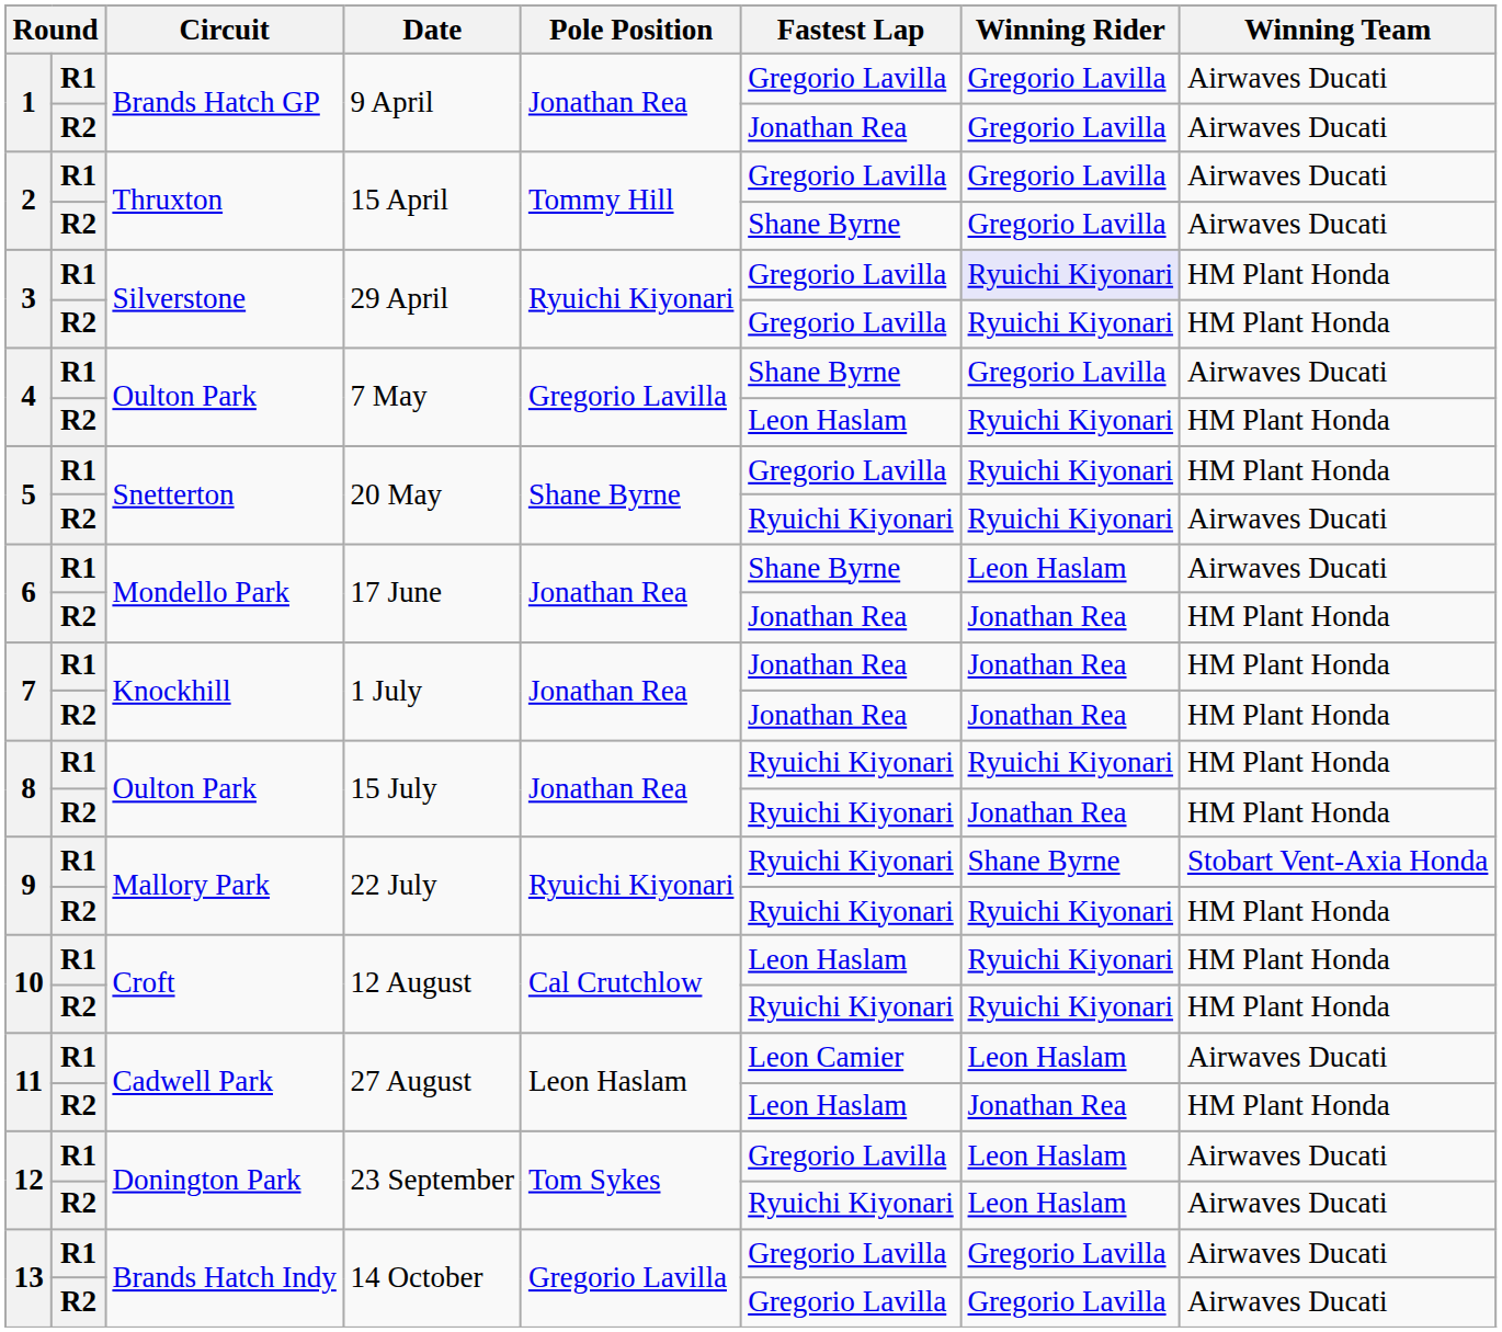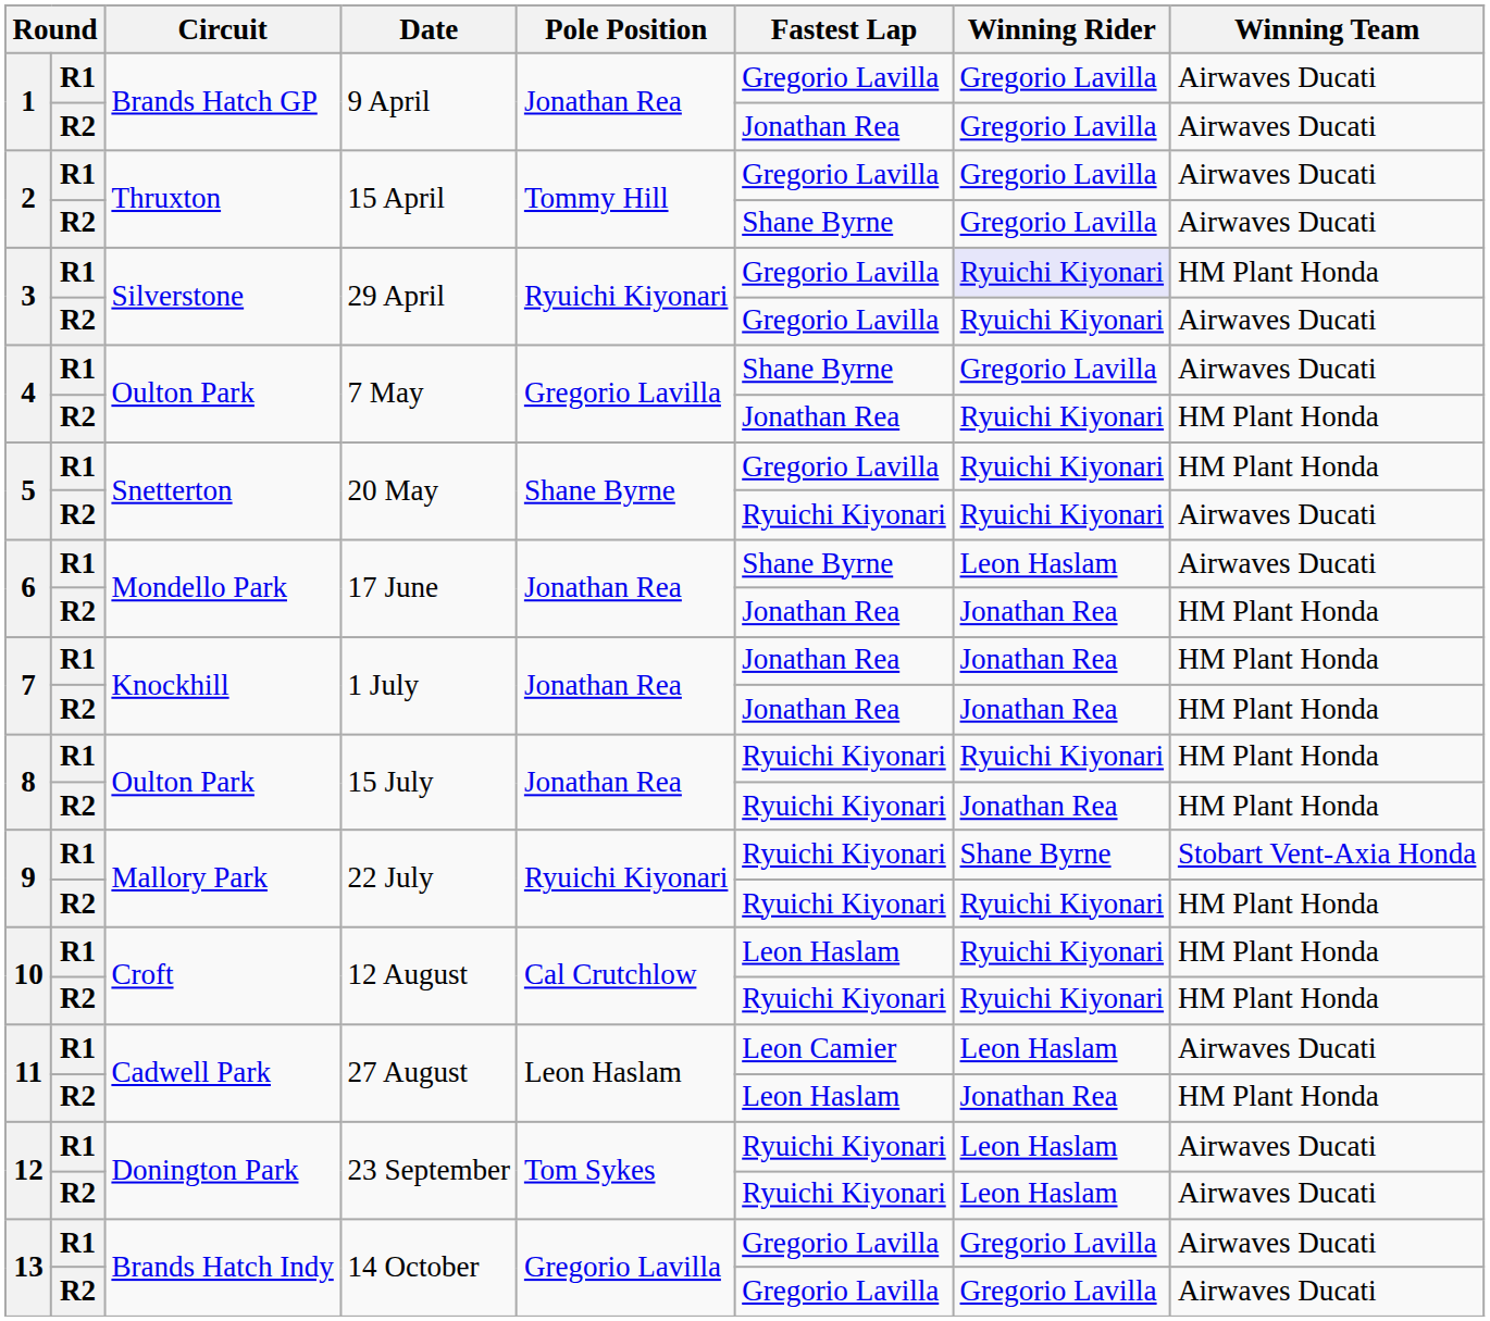 <table class="wikitable" style="font-size: 85%">
 <tr>
 <th colspan=2>Round</th>
 <th>Circuit</th>
 <th>Date</th>
 <th>Pole Position</th>
 <th>Fastest Lap</th>
 <th>Winning Rider</th>
 <th>Winning Team</th>
 </tr>
 <tr>
 <th rowspan=2>1</th>
 <th>R1</th>
 <td rowspan=2> <a href='#'>Brands Hatch GP</a></td>
 <td rowspan=2>9 April</td>
 <td rowspan=2> <a href='#'>Jonathan Rea</a></td>
 <td> <a href='#'>Gregorio Lavilla</a></td>
 <td> <a href='#'>Gregorio Lavilla</a></td>
 <td>Airwaves Ducati</td>
 </tr>
 <tr>
 <th>R2</th>
 <td> <a href='#'>Jonathan Rea</a></td>
 <td> <a href='#'>Gregorio Lavilla</a></td>
 <td>Airwaves Ducati</td>
 </tr>
 <tr>
 <th rowspan=2>2</th>
 <th>R1</th>
 <td rowspan=2> <a href='#'>Thruxton</a></td>
 <td rowspan=2>15 April</td>
 <td rowspan=2> <a href='#'>Tommy Hill</a></td>
 <td> <a href='#'>Gregorio Lavilla</a></td>
 <td> <a href='#'>Gregorio Lavilla</a></td>
 <td>Airwaves Ducati</td>
 </tr>
 <tr>
 <th>R2</th>
 <td> <a href='#'>Shane Byrne</a></td>
 <td> <a href='#'>Gregorio Lavilla</a></td>
 <td>Airwaves Ducati</td>
 </tr>
 <tr>
 <th rowspan=2>3</th>
 <th>R1</th>
 <td rowspan=2> <a href='#'>Silverstone</a></td>
 <td rowspan=2>29 April</td>
 <td rowspan=2> <a href='#'>Ryuichi Kiyonari</a></td>
 <td> <a href='#'>Gregorio Lavilla</a></td>
 <td style="background: lavender;"> <a href='#'>Ryuichi Kiyonari</a></td>
 <td>HM Plant Honda</td>
 </tr>
 <tr>
 <th>R2</th>
 <td> <a href='#'>Gregorio Lavilla</a></td>
 <td> <a href='#'>Ryuichi Kiyonari</a></td>
-<td>HM Plant Honda</td>
+<td>Airwaves Ducati</td>
 </tr>
 <tr>
 <th rowspan=2>4</th>
 <th>R1</th>
 <td rowspan=2> <a href='#'>Oulton Park</a></td>
 <td rowspan=2>7 May</td>
 <td rowspan=2> <a href='#'>Gregorio Lavilla</a></td>
 <td> <a href='#'>Shane Byrne</a></td>
 <td> <a href='#'>Gregorio Lavilla</a></td>
 <td>Airwaves Ducati</td>
 </tr>
 <tr>
 <th>R2</th>
-<td> <a href='#'>Leon Haslam</a></td>
+<td> <a href='#'>Jonathan Rea</a></td>
 <td> <a href='#'>Ryuichi Kiyonari</a></td>
 <td>HM Plant Honda</td>
 </tr>
 <tr>
 <th rowspan=2>5</th>
 <th>R1</th>
 <td rowspan=2> <a href='#'>Snetterton</a></td>
 <td rowspan=2>20 May</td>
 <td rowspan=2> <a href='#'>Shane Byrne</a></td>
 <td> <a href='#'>Gregorio Lavilla</a></td>
 <td> <a href='#'>Ryuichi Kiyonari</a></td>
 <td>HM Plant Honda</td>
 </tr>
 <tr>
 <th>R2</th>
 <td> <a href='#'>Ryuichi Kiyonari</a></td>
 <td> <a href='#'>Ryuichi Kiyonari</a></td>
 <td>Airwaves Ducati</td>
 </tr>
 <tr>
 <th rowspan=2>6</th>
 <th>R1</th>
 <td rowspan=2> <a href='#'>Mondello Park</a></td>
 <td rowspan=2>17 June</td>
 <td rowspan=2> <a href='#'>Jonathan Rea</a></td>
 <td> <a href='#'>Shane Byrne</a></td>
 <td> <a href='#'>Leon Haslam</a></td>
 <td>Airwaves Ducati</td>
 </tr>
 <tr>
 <th>R2</th>
 <td> <a href='#'>Jonathan Rea</a></td>
 <td> <a href='#'>Jonathan Rea</a></td>
 <td>HM Plant Honda</td>
 </tr>
 <tr>
 <th rowspan=2>7</th>
 <th>R1</th>
 <td rowspan=2> <a href='#'>Knockhill</a></td>
 <td rowspan=2>1 July</td>
 <td rowspan=2> <a href='#'>Jonathan Rea</a></td>
 <td> <a href='#'>Jonathan Rea</a></td>
 <td> <a href='#'>Jonathan Rea</a></td>
 <td>HM Plant Honda</td>
 </tr>
 <tr>
 <th>R2</th>
 <td> <a href='#'>Jonathan Rea</a></td>
 <td> <a href='#'>Jonathan Rea</a></td>
 <td>HM Plant Honda</td>
 </tr>
 <tr>
 <th rowspan=2>8</th>
 <th>R1</th>
 <td rowspan=2> <a href='#'>Oulton Park</a></td>
 <td rowspan=2>15 July</td>
 <td rowspan=2> <a href='#'>Jonathan Rea</a></td>
 <td> <a href='#'>Ryuichi Kiyonari</a></td>
 <td> <a href='#'>Ryuichi Kiyonari</a></td>
 <td>HM Plant Honda</td>
 </tr>
 <tr>
 <th>R2</th>
 <td> <a href='#'>Ryuichi Kiyonari</a></td>
 <td> <a href='#'>Jonathan Rea</a></td>
 <td>HM Plant Honda</td>
 </tr>
 <tr>
 <th rowspan=2>9</th>
 <th>R1</th>
 <td rowspan=2> <a href='#'>Mallory Park</a></td>
 <td rowspan=2>22 July</td>
 <td rowspan=2> <a href='#'>Ryuichi Kiyonari</a></td>
 <td> <a href='#'>Ryuichi Kiyonari</a></td>
 <td> <a href='#'>Shane Byrne</a></td>
 <td><a href='#'>Stobart Vent-Axia Honda</a></td>
 </tr>
 <tr>
 <th>R2</th>
 <td> <a href='#'>Ryuichi Kiyonari</a></td>
 <td> <a href='#'>Ryuichi Kiyonari</a></td>
 <td>HM Plant Honda</td>
 </tr>
 <tr>
 <th rowspan=2>10</th>
 <th>R1</th>
 <td rowspan=2> <a href='#'>Croft</a></td>
 <td rowspan=2>12 August</td>
 <td rowspan=2> <a href='#'>Cal Crutchlow</a></td>
 <td> <a href='#'>Leon Haslam</a></td>
 <td> <a href='#'>Ryuichi Kiyonari</a></td>
 <td>HM Plant Honda</td>
 </tr>
 <tr>
 <th>R2</th>
 <td> <a href='#'>Ryuichi Kiyonari</a></td>
 <td> <a href='#'>Ryuichi Kiyonari</a></td>
 <td>HM Plant Honda</td>
 </tr>
 <tr>
 <th rowspan=2>11</th>
 <th>R1</th>
 <td rowspan=2> <a href='#'>Cadwell Park</a></td>
 <td rowspan=2>27 August</td>
 <td rowspan=2> Leon Haslam</td>
 <td> <a href='#'>Leon Camier</a></td>
 <td> <a href='#'>Leon Haslam</a></td>
 <td>Airwaves Ducati</td>
 </tr>
 <tr>
 <th>R2</th>
 <td> <a href='#'>Leon Haslam</a></td>
 <td> <a href='#'>Jonathan Rea</a></td>
 <td>HM Plant Honda</td>
 </tr>
 <tr>
 <th rowspan=2>12</th>
 <th>R1</th>
 <td rowspan=2> <a href='#'>Donington Park</a></td>
 <td rowspan=2>23 September</td>
 <td rowspan=2> <a href='#'>Tom Sykes</a></td>
-<td> <a href='#'>Gregorio Lavilla</a></td>
+<td> <a href='#'>Ryuichi Kiyonari</a></td>
 <td> <a href='#'>Leon Haslam</a></td>
 <td>Airwaves Ducati</td>
 </tr>
 <tr>
 <th>R2</th>
 <td> <a href='#'>Ryuichi Kiyonari</a></td>
 <td> <a href='#'>Leon Haslam</a></td>
 <td>Airwaves Ducati</td>
 </tr>
 <tr>
 <th rowspan=2>13</th>
 <th>R1</th>
 <td rowspan=2> <a href='#'>Brands Hatch Indy</a></td>
 <td rowspan=2>14 October</td>
 <td rowspan=2> <a href='#'>Gregorio Lavilla</a></td>
 <td> <a href='#'>Gregorio Lavilla</a></td>
 <td> <a href='#'>Gregorio Lavilla</a></td>
 <td>Airwaves Ducati</td>
 </tr>
 <tr>
 <th>R2</th>
 <td> <a href='#'>Gregorio Lavilla</a></td>
 <td> <a href='#'>Gregorio Lavilla</a></td>
 <td>Airwaves Ducati</td>
 </tr>
 <tr>
 </tr>
 </table>
